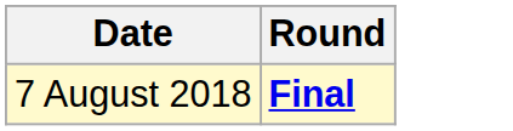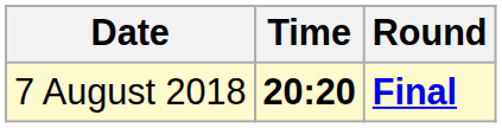 <table class="wikitable">
 <tr>
 <th>Date</th>
+<th>Time</th>
 <th>Round</th>
 </tr>
 <tr style=background:lemonchiffon>
 <td>7 August 2018</td>
+<td><strong>20:20</strong></td>
 <td><strong><a href='#'>Final</a></strong></td>
 </tr>
 </table>
